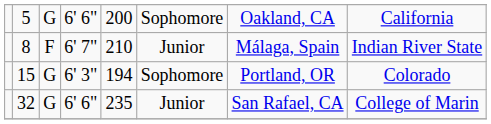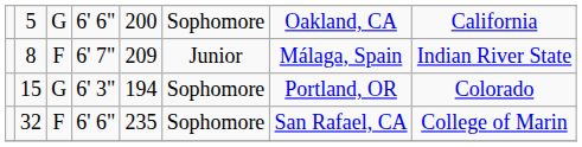 <table class="wikitable sortable" style="text-align: center">
 <tr align=center>
 </tr>
 <tr>
 <td></td>
 <td>5</td>
 <td>G</td>
 <td>6' 6"</td>
 <td>200</td>
 <td>Sophomore</td>
 <td><a href='#'>Oakland, CA</a></td>
 <td><a href='#'>California</a></td>
 </tr>
 <tr>
 <td></td>
 <td>8</td>
 <td>F</td>
 <td>6' 7"</td>
-<td>210</td>
+<td>209</td>
 <td>Junior</td>
 <td><a href='#'>Málaga, Spain</a></td>
 <td><a href='#'>Indian River State</a></td>
 </tr>
 <tr>
 <td></td>
 <td>15</td>
 <td>G</td>
 <td>6' 3"</td>
 <td>194</td>
 <td>Sophomore</td>
 <td><a href='#'>Portland, OR</a></td>
 <td><a href='#'>Colorado</a></td>
 </tr>
 <tr>
 <td></td>
 <td>32</td>
-<td>G</td>
+<td>F</td>
 <td>6' 6"</td>
 <td>235</td>
-<td>Junior</td>
+<td>Sophomore</td>
 <td><a href='#'>San Rafael, CA</a></td>
 <td><a href='#'>College of Marin</a></td>
 </tr>
 <tr>
 </tr>
 </table>
